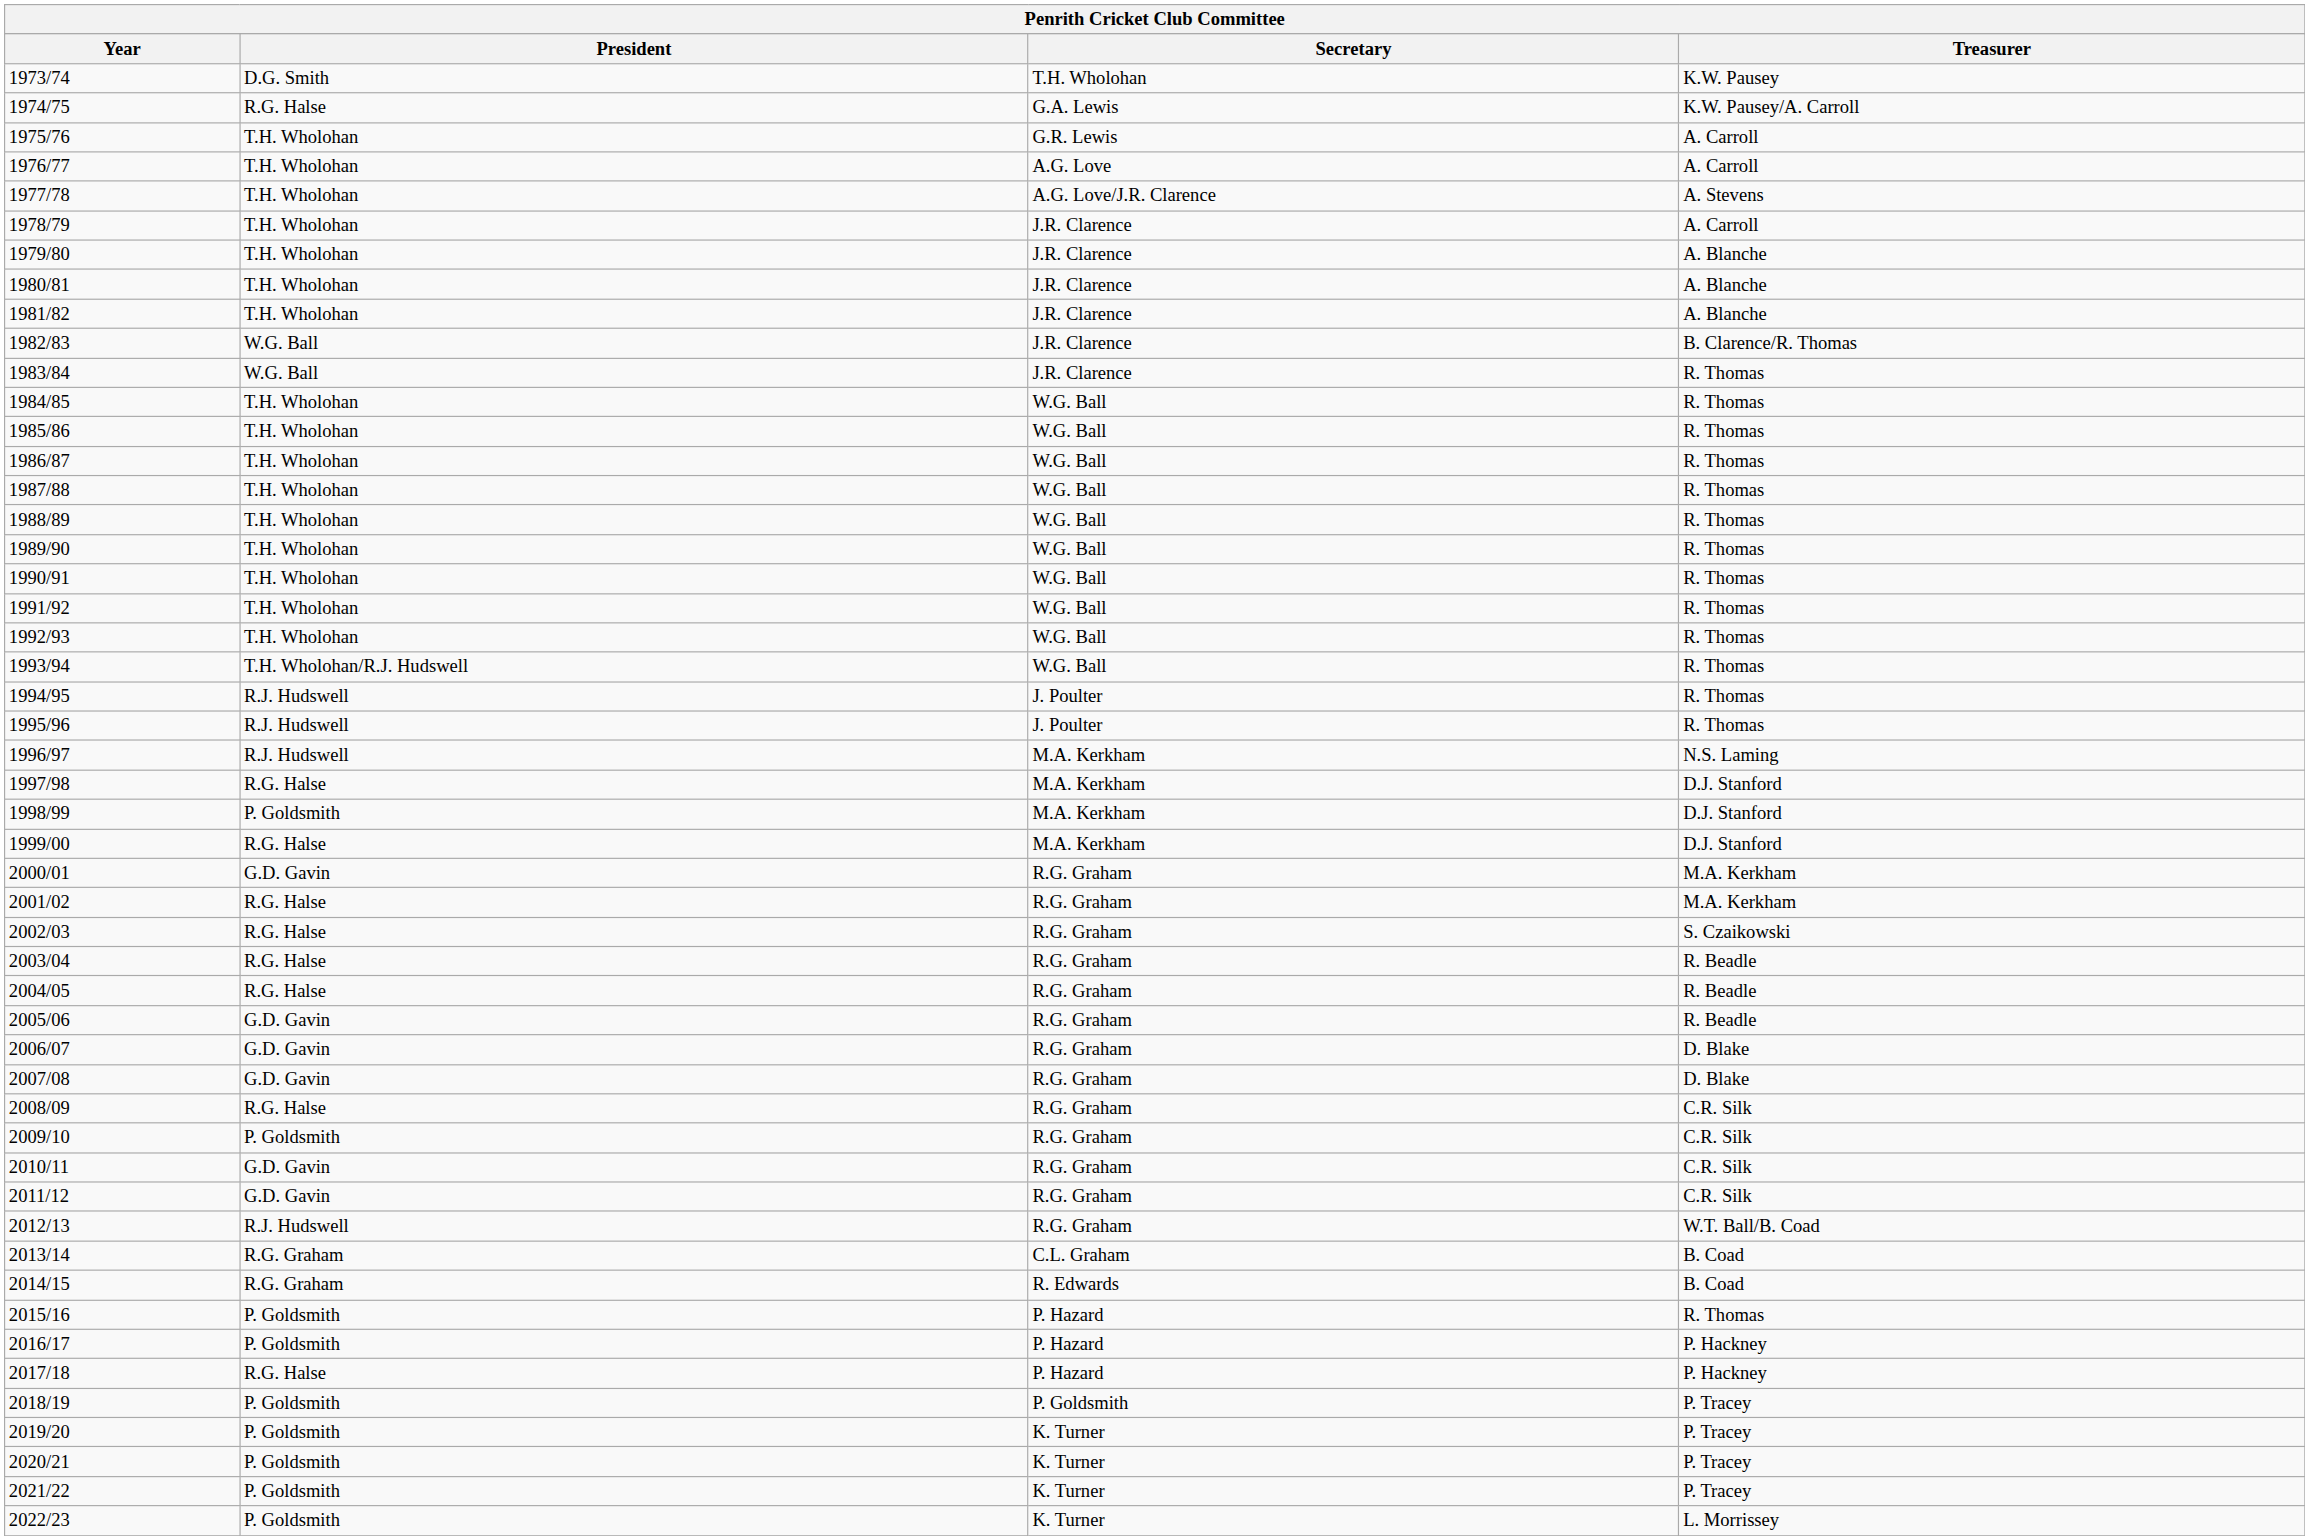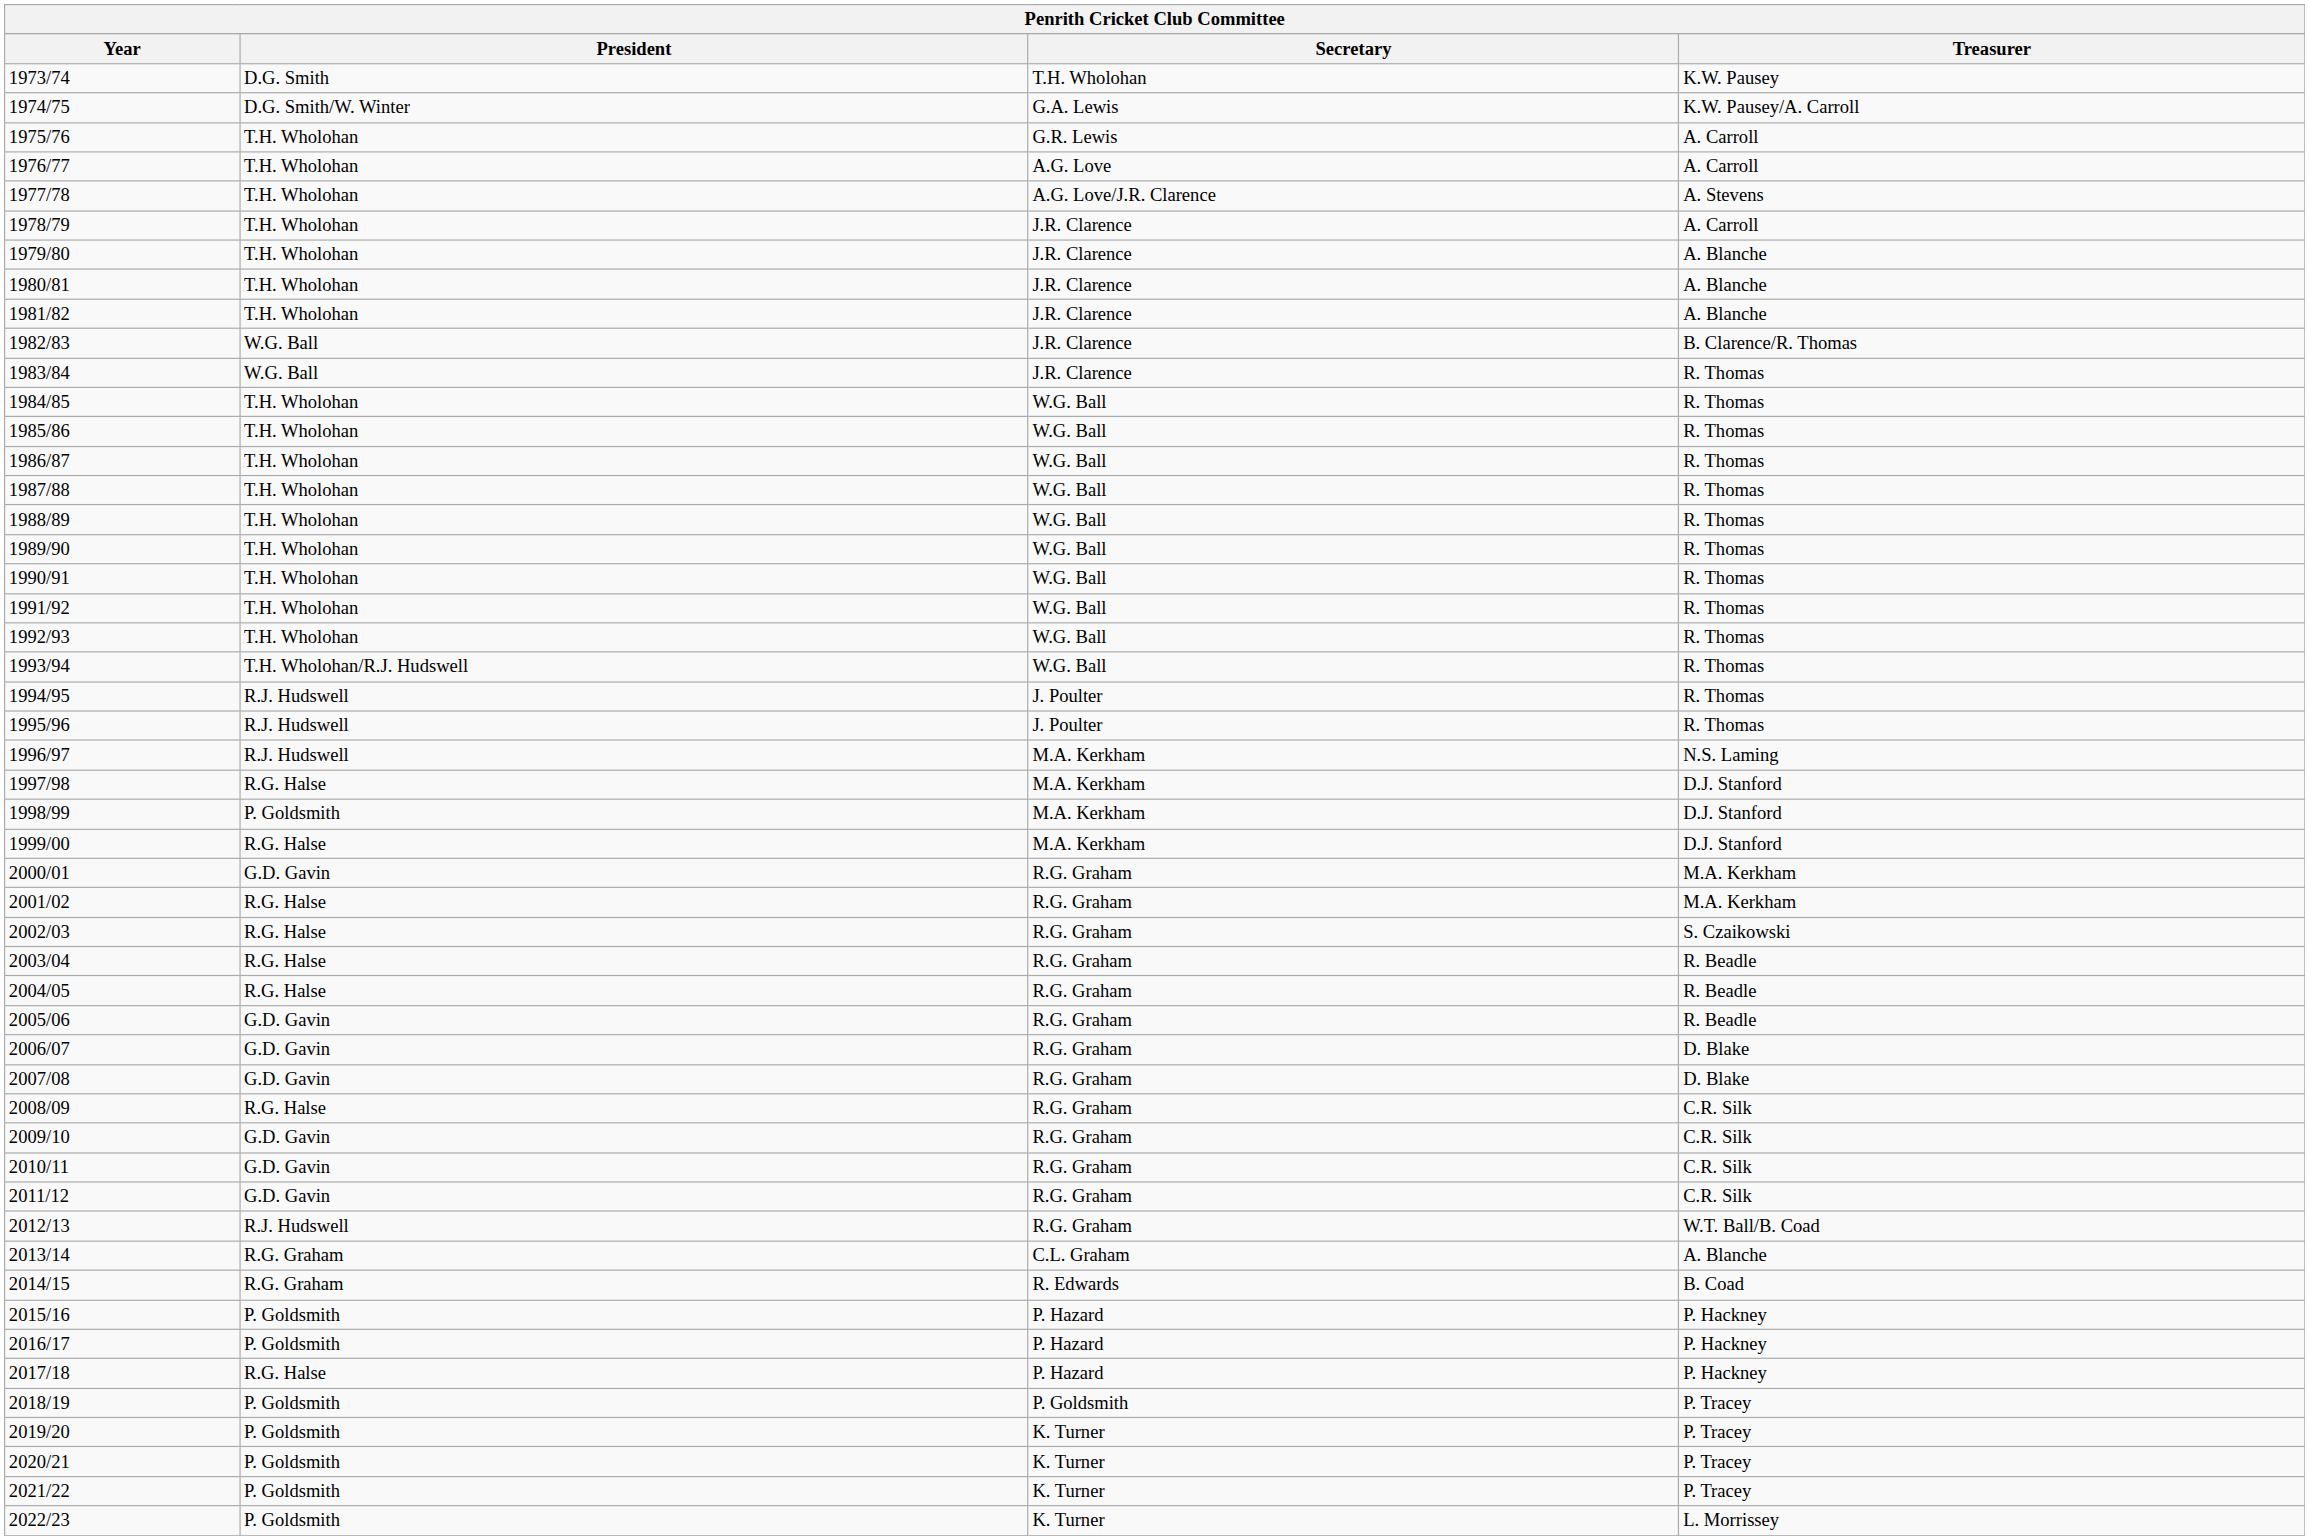 <table class="wikitable sortable" style="width:100%;">
 <tr style="background:#efefef;">
 <th colspan=4>Penrith Cricket Club Committee</th>
 </tr>
 <tr>
 </tr>
 <tr style="background:#efefef;">
 <th>Year</th>
 <th>President</th>
 <th>Secretary</th>
 <th>Treasurer</th>
 </tr>
 <tr>
 <td>1973/74</td>
 <td>D.G. Smith</td>
 <td>T.H. Wholohan</td>
 <td>K.W. Pausey</td>
 </tr>
 <tr>
 <td>1974/75</td>
-<td>R.G. Halse</td>
+<td>D.G. Smith/W. Winter</td>
 <td>G.A. Lewis</td>
 <td>K.W. Pausey/A. Carroll</td>
 </tr>
 <tr>
 <td>1975/76</td>
 <td>T.H. Wholohan</td>
 <td>G.R. Lewis</td>
 <td>A. Carroll</td>
 </tr>
 <tr>
 <td>1976/77</td>
 <td>T.H. Wholohan</td>
 <td>A.G. Love</td>
 <td>A. Carroll</td>
 </tr>
 <tr>
 <td>1977/78</td>
 <td>T.H. Wholohan</td>
 <td>A.G. Love/J.R. Clarence</td>
 <td>A. Stevens</td>
 </tr>
 <tr>
 <td>1978/79</td>
 <td>T.H. Wholohan</td>
 <td>J.R. Clarence</td>
 <td>A. Carroll</td>
 </tr>
 <tr>
 <td>1979/80</td>
 <td>T.H. Wholohan</td>
 <td>J.R. Clarence</td>
 <td>A. Blanche</td>
 </tr>
 <tr>
 <td>1980/81</td>
 <td>T.H. Wholohan</td>
 <td>J.R. Clarence</td>
 <td>A. Blanche</td>
 </tr>
 <tr>
 <td>1981/82</td>
 <td>T.H. Wholohan</td>
 <td>J.R. Clarence</td>
 <td>A. Blanche</td>
 </tr>
 <tr>
 <td>1982/83</td>
 <td>W.G. Ball</td>
 <td>J.R. Clarence</td>
 <td>B. Clarence/R. Thomas</td>
 </tr>
 <tr>
 <td>1983/84</td>
 <td>W.G. Ball</td>
 <td>J.R. Clarence</td>
 <td>R. Thomas</td>
 </tr>
 <tr>
 <td>1984/85</td>
 <td>T.H. Wholohan</td>
 <td>W.G. Ball</td>
 <td>R. Thomas</td>
 </tr>
 <tr>
 <td>1985/86</td>
 <td>T.H. Wholohan</td>
 <td>W.G. Ball</td>
 <td>R. Thomas</td>
 </tr>
 <tr>
 <td>1986/87</td>
 <td>T.H. Wholohan</td>
 <td>W.G. Ball</td>
 <td>R. Thomas</td>
 </tr>
 <tr>
 <td>1987/88</td>
 <td>T.H. Wholohan</td>
 <td>W.G. Ball</td>
 <td>R. Thomas</td>
 </tr>
 <tr>
 <td>1988/89</td>
 <td>T.H. Wholohan</td>
 <td>W.G. Ball</td>
 <td>R. Thomas</td>
 </tr>
 <tr>
 <td>1989/90</td>
 <td>T.H. Wholohan</td>
 <td>W.G. Ball</td>
 <td>R. Thomas</td>
 </tr>
 <tr>
 <td>1990/91</td>
 <td>T.H. Wholohan</td>
 <td>W.G. Ball</td>
 <td>R. Thomas</td>
 </tr>
 <tr>
 <td>1991/92</td>
 <td>T.H. Wholohan</td>
 <td>W.G. Ball</td>
 <td>R. Thomas</td>
 </tr>
 <tr>
 <td>1992/93</td>
 <td>T.H. Wholohan</td>
 <td>W.G. Ball</td>
 <td>R. Thomas</td>
 </tr>
 <tr>
 <td>1993/94</td>
 <td>T.H. Wholohan/R.J. Hudswell</td>
 <td>W.G. Ball</td>
 <td>R. Thomas</td>
 </tr>
 <tr>
 <td>1994/95</td>
 <td>R.J. Hudswell</td>
 <td>J. Poulter</td>
 <td>R. Thomas</td>
 </tr>
 <tr>
 <td>1995/96</td>
 <td>R.J. Hudswell</td>
 <td>J. Poulter</td>
 <td>R. Thomas</td>
 </tr>
 <tr>
 <td>1996/97</td>
 <td>R.J. Hudswell</td>
 <td>M.A. Kerkham</td>
 <td>N.S. Laming</td>
 </tr>
 <tr>
 <td>1997/98</td>
 <td>R.G. Halse</td>
 <td>M.A. Kerkham</td>
 <td>D.J. Stanford</td>
 </tr>
 <tr>
 <td>1998/99</td>
 <td>P. Goldsmith</td>
 <td>M.A. Kerkham</td>
 <td>D.J. Stanford</td>
 </tr>
 <tr>
 <td>1999/00</td>
 <td>R.G. Halse</td>
 <td>M.A. Kerkham</td>
 <td>D.J. Stanford</td>
 </tr>
 <tr>
 <td>2000/01</td>
 <td>G.D. Gavin</td>
 <td>R.G. Graham</td>
 <td>M.A. Kerkham</td>
 </tr>
 <tr>
 <td>2001/02</td>
 <td>R.G. Halse</td>
 <td>R.G. Graham</td>
 <td>M.A. Kerkham</td>
 </tr>
 <tr>
 <td>2002/03</td>
 <td>R.G. Halse</td>
 <td>R.G. Graham</td>
 <td>S. Czaikowski</td>
 </tr>
 <tr>
 <td>2003/04</td>
 <td>R.G. Halse</td>
 <td>R.G. Graham</td>
 <td>R. Beadle</td>
 </tr>
 <tr>
 <td>2004/05</td>
 <td>R.G. Halse</td>
 <td>R.G. Graham</td>
 <td>R. Beadle</td>
 </tr>
 <tr>
 <td>2005/06</td>
 <td>G.D. Gavin</td>
 <td>R.G. Graham</td>
 <td>R. Beadle</td>
 </tr>
 <tr>
 <td>2006/07</td>
 <td>G.D. Gavin</td>
 <td>R.G. Graham</td>
 <td>D. Blake</td>
 </tr>
 <tr>
 <td>2007/08</td>
 <td>G.D. Gavin</td>
 <td>R.G. Graham</td>
 <td>D. Blake</td>
 </tr>
 <tr>
 <td>2008/09</td>
 <td>R.G. Halse</td>
 <td>R.G. Graham</td>
 <td>C.R. Silk</td>
 </tr>
 <tr>
 <td>2009/10</td>
-<td>P. Goldsmith</td>
+<td>G.D. Gavin</td>
 <td>R.G. Graham</td>
 <td>C.R. Silk</td>
 </tr>
 <tr>
 <td>2010/11</td>
 <td>G.D. Gavin</td>
 <td>R.G. Graham</td>
 <td>C.R. Silk</td>
 </tr>
 <tr>
 <td>2011/12</td>
 <td>G.D. Gavin</td>
 <td>R.G. Graham</td>
 <td>C.R. Silk</td>
 </tr>
 <tr>
 <td>2012/13</td>
 <td>R.J. Hudswell</td>
 <td>R.G. Graham</td>
 <td>W.T. Ball/B. Coad</td>
 </tr>
 <tr>
 <td>2013/14</td>
 <td>R.G. Graham</td>
 <td>C.L. Graham</td>
-<td>B. Coad</td>
+<td>A. Blanche</td>
 </tr>
 <tr>
 <td>2014/15</td>
 <td>R.G. Graham</td>
 <td>R. Edwards</td>
 <td>B. Coad</td>
 </tr>
 <tr>
 <td>2015/16</td>
 <td>P. Goldsmith</td>
 <td>P. Hazard</td>
-<td>R. Thomas</td>
+<td>P. Hackney</td>
 </tr>
 <tr>
 <td>2016/17</td>
 <td>P. Goldsmith</td>
 <td>P. Hazard</td>
 <td>P. Hackney</td>
 </tr>
 <tr>
 <td>2017/18</td>
 <td>R.G. Halse</td>
 <td>P. Hazard</td>
 <td>P. Hackney</td>
 </tr>
 <tr>
 <td>2018/19</td>
 <td>P. Goldsmith</td>
 <td>P. Goldsmith</td>
 <td>P. Tracey</td>
 </tr>
 <tr>
 <td>2019/20</td>
 <td>P. Goldsmith</td>
 <td>K. Turner</td>
 <td>P. Tracey</td>
 </tr>
 <tr>
 <td>2020/21</td>
 <td>P. Goldsmith</td>
 <td>K. Turner</td>
 <td>P. Tracey</td>
 </tr>
 <tr>
 <td>2021/22</td>
 <td>P. Goldsmith</td>
 <td>K. Turner</td>
 <td>P. Tracey</td>
 </tr>
 <tr>
 <td>2022/23</td>
 <td>P. Goldsmith</td>
 <td>K. Turner</td>
 <td>L. Morrissey</td>
 </tr>
 </table>
